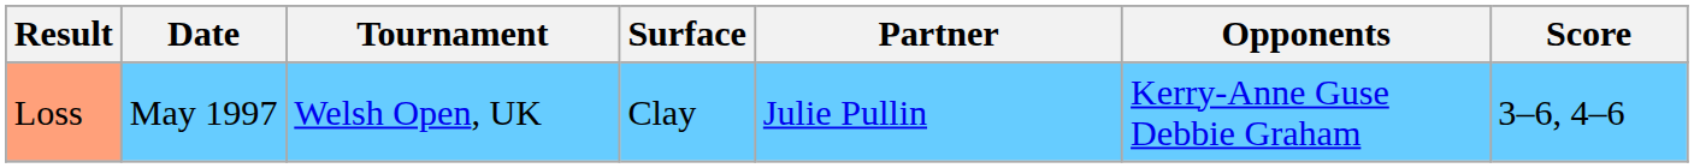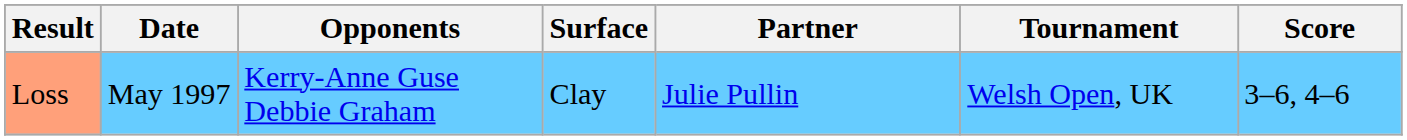 <table class="wikitable">
 <tr>
 <th>Result</th>
 <th>Date</th>
-<th style="width:140px">Tournament</th>
+<th style="width:155px">Opponents</th>
 <th style="width:50px">Surface</th>
 <th style="width:155px">Partner</th>
-<th style="width:155px">Opponents</th>
+<th style="width:140px">Tournament</th>
 <th style="width:80px">Score</th>
 </tr>
 <tr style="background:#6cf;">
 <td style="background:#ffa07a;">Loss</td>
 <td>May 1997</td>
-<td><a href='#'>Welsh Open</a>, UK</td>
+<td> <a href='#'>Kerry-Anne Guse</a> <br>  <a href='#'>Debbie Graham</a></td>
 <td>Clay</td>
 <td> <a href='#'>Julie Pullin</a></td>
-<td> <a href='#'>Kerry-Anne Guse</a> <br>  <a href='#'>Debbie Graham</a></td>
+<td><a href='#'>Welsh Open</a>, UK</td>
 <td>3–6, 4–6</td>
 </tr>
 </table>
